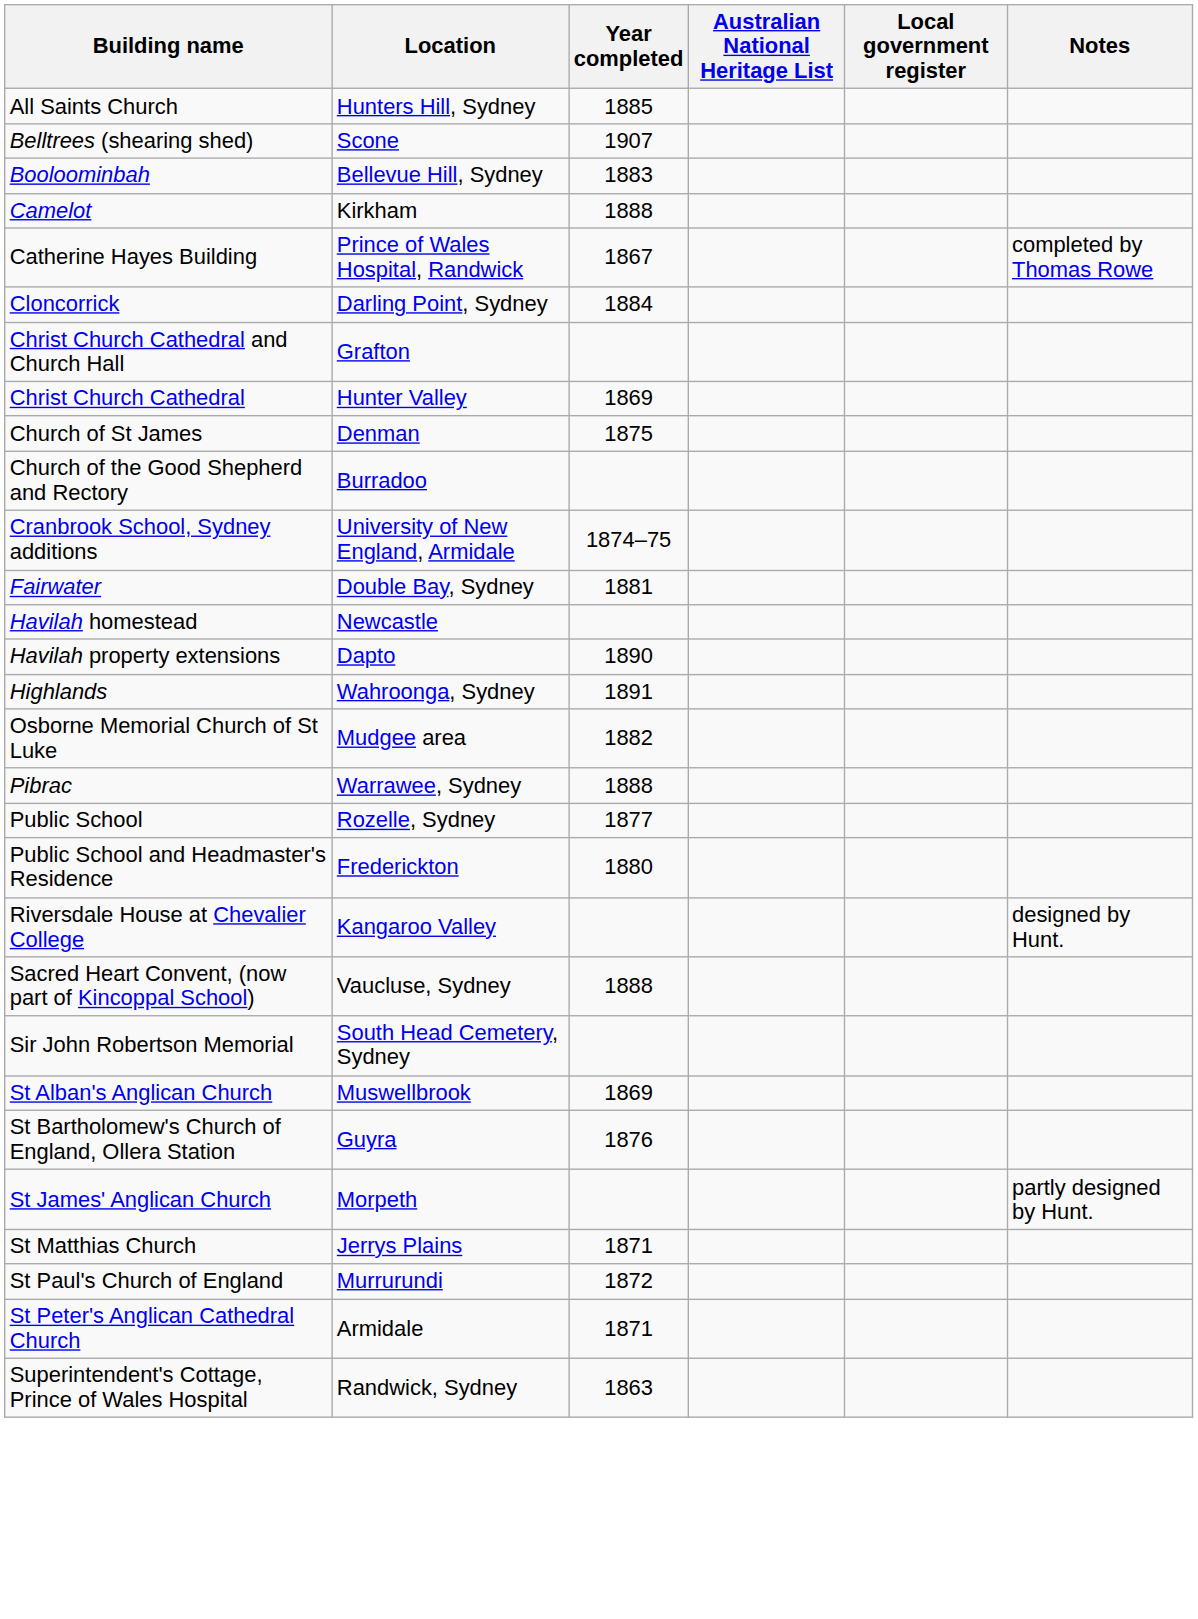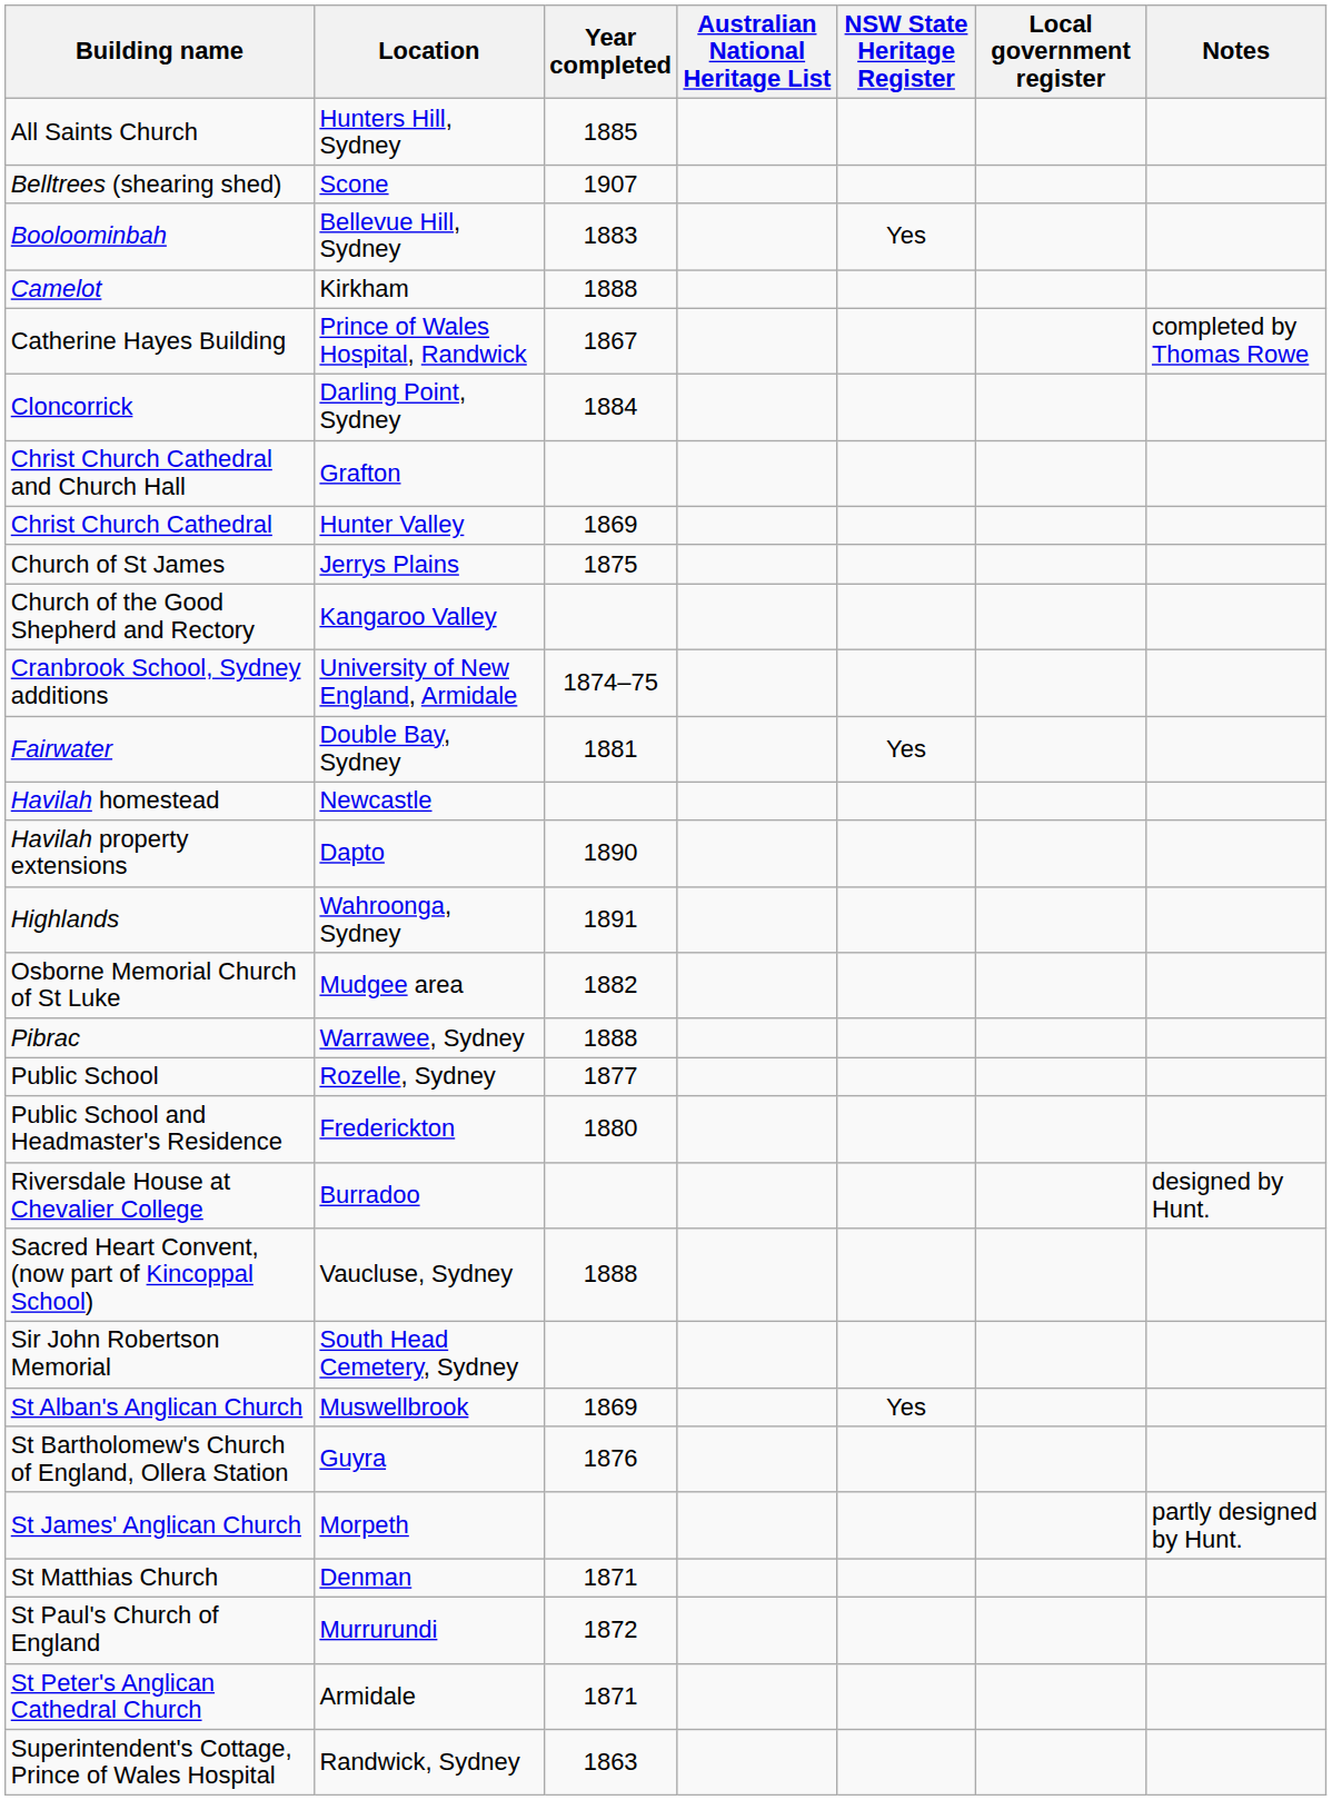 <table class="wikitable sortable collapsible">
 <tr>
 <th scope="col">Building name</th>
 <th scope="col">Location</th>
 <th scope="col">Year<br>completed</th>
 <th scope="col"><a href='#'>Australian National<br>Heritage List</a></th>
+<th scope="col"><a href='#'>NSW State<br>Heritage Register</a></th>
 <th scope="col">Local government<br>register</th>
 <th scope="col" class="unsortable">Notes</th>
 </tr>
 <tr>
 <td>All Saints Church</td>
 <td><a href='#'>Hunters Hill</a>, Sydney</td>
 <td align=center>1885</td>
+<td></td>
 <td></td>
 <td></td>
 <td></td>
 </tr>
 <tr>
 <td><em>Belltrees</em> (shearing shed)</td>
 <td><a href='#'>Scone</a></td>
 <td align=center>1907</td>
 <td></td>
 <td></td>
 <td></td>
+<td></td>
 </tr>
 <tr>
 <td><em><a href='#'>Booloominbah</a></em></td>
 <td><a href='#'>Bellevue Hill</a>, Sydney</td>
 <td align=center>1883</td>
 <td></td>
+<td align=center>Yes</td>
 <td></td>
 <td></td>
 </tr>
 <tr>
 <td><em><a href='#'>Camelot</a></em></td>
 <td>Kirkham</td>
 <td align=center>1888</td>
 <td></td>
 <td></td>
 <td></td>
+<td></td>
 </tr>
 <tr>
 <td>Catherine Hayes Building</td>
 <td><a href='#'>Prince of Wales Hospital</a>, <a href='#'>Randwick</a></td>
 <td align=center>1867</td>
+<td></td>
 <td></td>
 <td></td>
 <td>completed by <a href='#'>Thomas Rowe</a></td>
 </tr>
 <tr>
 <td><a href='#'>Cloncorrick</a></td>
 <td><a href='#'>Darling Point</a>, Sydney</td>
 <td align=center>1884</td>
 <td></td>
 <td></td>
 <td></td>
+<td></td>
 </tr>
 <tr>
 <td><a href='#'>Christ Church Cathedral</a> and Church Hall</td>
 <td><a href='#'>Grafton</a></td>
+<td></td>
 <td></td>
 <td></td>
 <td></td>
 <td></td>
 </tr>
 <tr>
 <td><a href='#'>Christ Church Cathedral</a></td>
 <td><a href='#'>Hunter Valley</a></td>
 <td align=center>1869</td>
 <td></td>
 <td></td>
 <td></td>
+<td></td>
 </tr>
 <tr>
 <td>Church of St James</td>
-<td><a href='#'>Denman</a></td>
+<td><a href='#'>Jerrys Plains</a></td>
 <td align=center>1875</td>
+<td></td>
 <td></td>
 <td></td>
 <td></td>
 </tr>
 <tr>
 <td>Church of the Good Shepherd and Rectory</td>
-<td><a href='#'>Burradoo</a></td>
+<td><a href='#'>Kangaroo Valley</a></td>
 <td align=center></td>
+<td></td>
 <td></td>
 <td></td>
 <td></td>
 </tr>
 <tr>
 <td><a href='#'>Cranbrook School, Sydney</a> additions</td>
 <td><a href='#'>University of New England</a>, <a href='#'>Armidale</a></td>
 <td align=center>1874–75</td>
 <td></td>
 <td></td>
 <td></td>
+<td></td>
 </tr>
 <tr>
 <td><a href='#'><em>Fairwater</em></a></td>
 <td><a href='#'>Double Bay</a>, Sydney</td>
 <td align=center>1881</td>
 <td></td>
+<td align=center>Yes</td>
 <td></td>
 <td></td>
 </tr>
 <tr>
 <td><em><a href='#'>Havilah</a></em> homestead</td>
 <td><a href='#'>Newcastle</a></td>
 <td align=center></td>
+<td></td>
 <td></td>
 <td></td>
 <td></td>
 </tr>
 <tr>
 <td><em>Havilah</em> property extensions</td>
 <td><a href='#'>Dapto</a></td>
 <td align=center>1890</td>
 <td></td>
 <td></td>
 <td></td>
+<td></td>
 </tr>
 <tr>
 <td><em>Highlands</em></td>
 <td><a href='#'>Wahroonga</a>, Sydney</td>
 <td align=center>1891</td>
+<td></td>
 <td></td>
 <td></td>
 <td></td>
 </tr>
 <tr>
 <td>Osborne Memorial Church of St Luke</td>
 <td><a href='#'>Mudgee</a> area</td>
 <td align=center>1882</td>
 <td></td>
 <td></td>
 <td></td>
+<td></td>
 </tr>
 <tr>
 <td><em>Pibrac</em></td>
 <td><a href='#'>Warrawee</a>, Sydney</td>
 <td align=center>1888</td>
+<td></td>
 <td></td>
 <td></td>
 <td></td>
 </tr>
 <tr>
 <td>Public School</td>
 <td><a href='#'>Rozelle</a>, Sydney</td>
 <td align=center>1877</td>
 <td></td>
 <td></td>
 <td></td>
+<td></td>
 </tr>
 <tr>
 <td>Public School and Headmaster's Residence</td>
 <td><a href='#'>Frederickton</a></td>
 <td align=center>1880</td>
 <td></td>
 <td></td>
 <td></td>
+<td></td>
 </tr>
 <tr>
 <td>Riversdale House at <a href='#'>Chevalier College</a></td>
-<td><a href='#'>Kangaroo Valley</a></td>
+<td><a href='#'>Burradoo</a></td>
 <td align=center></td>
+<td></td>
 <td></td>
 <td></td>
 <td>designed by Hunt.</td>
 </tr>
 <tr>
 <td>Sacred Heart Convent, (now part of <a href='#'>Kincoppal School</a>)</td>
 <td>Vaucluse, Sydney</td>
 <td align=center>1888</td>
 <td></td>
 <td></td>
 <td></td>
+<td></td>
 </tr>
 <tr>
 <td>Sir John Robertson Memorial</td>
 <td><a href='#'>South Head Cemetery</a>, Sydney</td>
 <td align=center></td>
+<td></td>
 <td></td>
 <td></td>
 <td></td>
 </tr>
 <tr>
 <td><a href='#'>St Alban's Anglican Church</a></td>
 <td><a href='#'>Muswellbrook</a></td>
 <td align=center>1869</td>
 <td></td>
+<td align=center>Yes</td>
 <td></td>
 <td></td>
 </tr>
 <tr>
 <td>St Bartholomew's Church of England, Ollera Station</td>
 <td><a href='#'>Guyra</a></td>
 <td align=center>1876</td>
 <td></td>
 <td></td>
 <td></td>
+<td></td>
 </tr>
 <tr>
 <td><a href='#'>St James' Anglican Church</a></td>
 <td><a href='#'>Morpeth</a></td>
 <td align=center></td>
 <td></td>
 <td></td>
+<td></td>
 <td>partly designed by Hunt.</td>
 </tr>
 <tr>
 <td>St Matthias Church</td>
-<td><a href='#'>Jerrys Plains</a></td>
+<td><a href='#'>Denman</a></td>
 <td align=center>1871</td>
+<td></td>
 <td></td>
 <td></td>
 <td></td>
 </tr>
 <tr>
 <td>St Paul's Church of England</td>
 <td><a href='#'>Murrurundi</a></td>
 <td align=center>1872</td>
 <td></td>
 <td></td>
 <td></td>
+<td></td>
 </tr>
 <tr>
 <td><a href='#'>St Peter's Anglican Cathedral Church</a></td>
 <td>Armidale</td>
 <td align=center>1871</td>
+<td></td>
 <td></td>
 <td></td>
 <td></td>
 </tr>
 <tr>
 <td>Superintendent's Cottage, Prince of Wales Hospital</td>
 <td>Randwick, Sydney</td>
 <td align=center>1863</td>
 <td></td>
 <td></td>
 <td></td>
+<td></td>
 </tr>
 </table>
